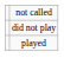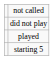 <table class="wikitable" style="text-align:center; font-size:80%">
 <tr style="vertical-align:middle;">
 <td></td>
 <td>not called</td>
 </tr>
 <tr>
 <td></td>
 <td>did not play</td>
 </tr>
 <tr>
 <td></td>
 <td>played</td>
 </tr>
+<tr>
+<td></td>
+<td>starting 5</td>
+</tr>
 </table>
